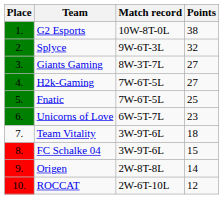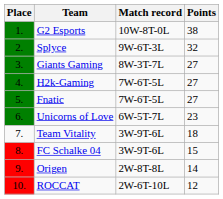 <table class="wikitable sortable">
 <tr>
 <th>Place</th>
 <th>Team</th>
 <th>Match record</th>
 <th>Points</th>
 </tr>
 <tr>
 <td style="text-align:center; background:green;">1.</td>
 <td><a href='#'>G2 Esports</a></td>
 <td>10W-8T-0L</td>
 <td>38</td>
 </tr>
 <tr>
 <td style="text-align:center; background:green;">2.</td>
 <td><a href='#'>Splyce</a></td>
 <td>9W-6T-3L</td>
 <td>32</td>
 </tr>
 <tr>
 <td style="text-align:center; background:green;">3.</td>
 <td><a href='#'>Giants Gaming</a></td>
 <td>8W-3T-7L</td>
 <td>27</td>
 </tr>
 <tr>
 <td style="text-align:center; background:green;">4.</td>
 <td><a href='#'>H2k-Gaming</a></td>
 <td>7W-6T-5L</td>
 <td>27</td>
 </tr>
 <tr>
 <td style="text-align:center; background:green;">5.</td>
 <td><a href='#'>Fnatic</a></td>
 <td>7W-6T-5L</td>
-<td>25</td>
+<td>27</td>
 </tr>
 <tr>
 <td style="text-align:center; background:green;">6.</td>
 <td><a href='#'>Unicorns of Love</a></td>
 <td>6W-5T-7L</td>
 <td>23</td>
 </tr>
 <tr>
 <td style="text-align:center;">7.</td>
 <td><a href='#'>Team Vitality</a></td>
 <td>3W-9T-6L</td>
 <td>18</td>
 </tr>
 <tr>
 <td style="text-align:center; background:red;">8.</td>
 <td><a href='#'>FC Schalke 04</a></td>
 <td>3W-9T-6L</td>
 <td>15</td>
 </tr>
 <tr>
 <td style="text-align:center;  background:red;">9.</td>
 <td><a href='#'>Origen</a></td>
 <td>2W-8T-8L</td>
 <td>14</td>
 </tr>
 <tr>
 <td style="text-align:center;  background:red;">10.</td>
 <td><a href='#'>ROCCAT</a></td>
 <td>2W-6T-10L</td>
 <td>12</td>
 </tr>
 </table>
